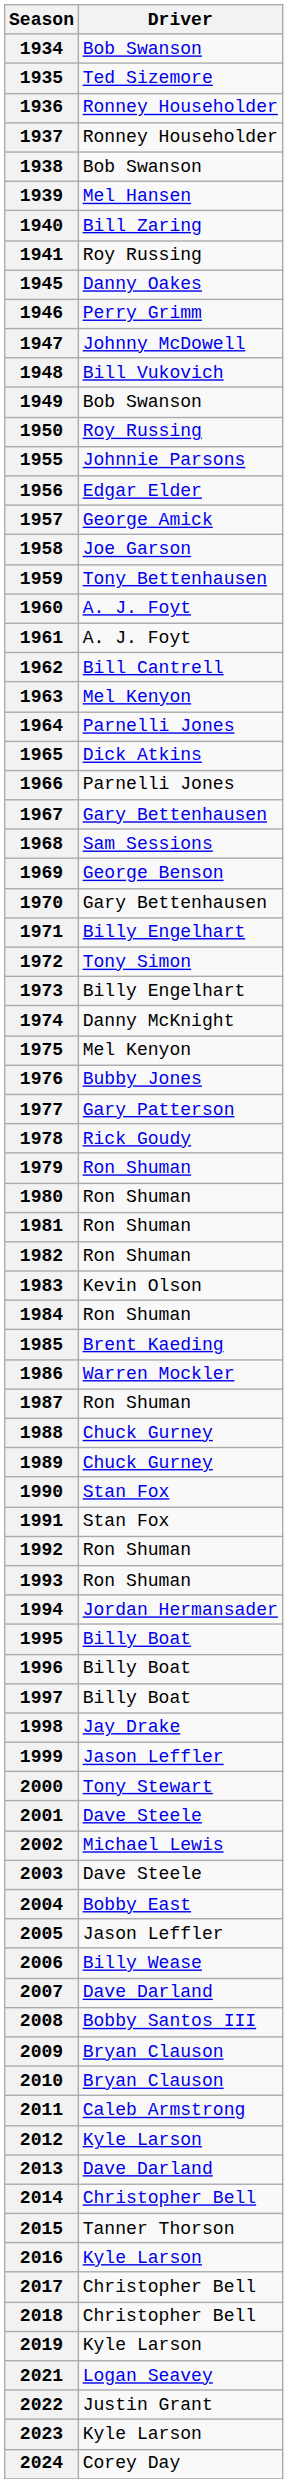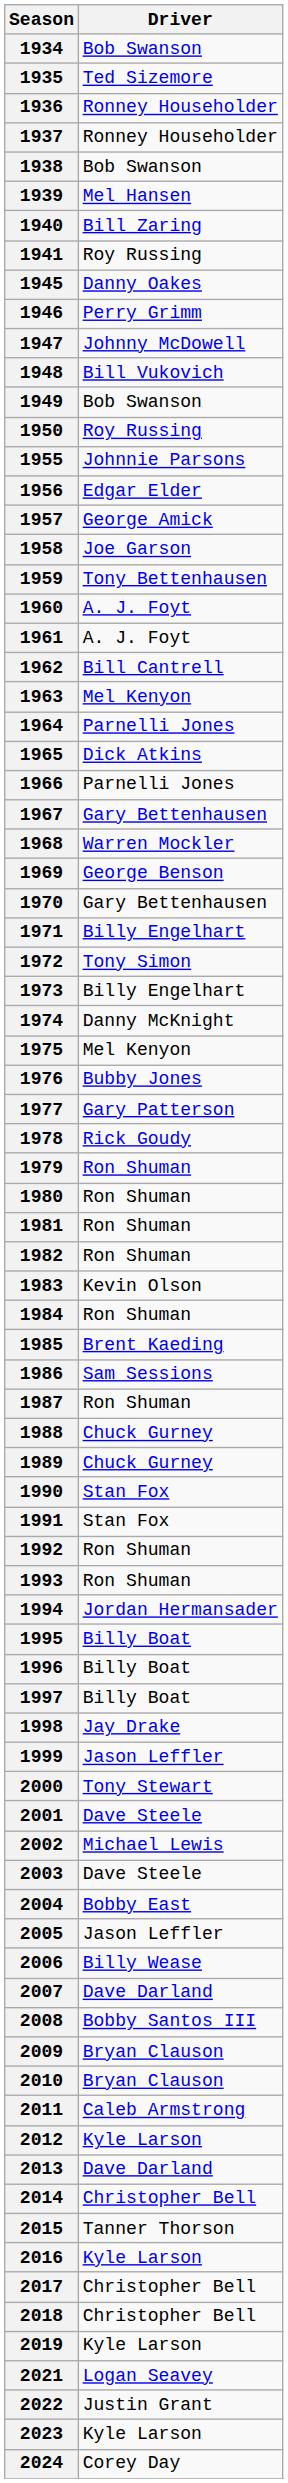 <table class="wikitable">
 <tr>
 <th>Season</th>
 <th>Driver</th>
 </tr>
 <tr>
 <th>1934</th>
 <td><a href='#'>Bob Swanson</a></td>
 </tr>
 <tr>
 <th>1935</th>
 <td><a href='#'>Ted Sizemore</a></td>
 </tr>
 <tr>
 <th>1936</th>
 <td><a href='#'>Ronney Householder</a></td>
 </tr>
 <tr>
 <th>1937</th>
 <td>Ronney Householder</td>
 </tr>
 <tr>
 <th>1938</th>
 <td>Bob Swanson</td>
 </tr>
 <tr>
 <th>1939</th>
 <td><a href='#'>Mel Hansen</a></td>
 </tr>
 <tr>
 <th>1940</th>
 <td><a href='#'>Bill Zaring</a></td>
 </tr>
 <tr>
 <th>1941</th>
 <td>Roy Russing</td>
 </tr>
 <tr>
 <th>1945</th>
 <td><a href='#'>Danny Oakes</a></td>
 </tr>
 <tr>
 <th>1946</th>
 <td><a href='#'>Perry Grimm</a></td>
 </tr>
 <tr>
 <th>1947</th>
 <td><a href='#'>Johnny McDowell</a></td>
 </tr>
 <tr>
 <th>1948</th>
 <td><a href='#'>Bill Vukovich</a></td>
 </tr>
 <tr>
 <th>1949</th>
 <td>Bob Swanson</td>
 </tr>
 <tr>
 <th>1950</th>
 <td><a href='#'>Roy Russing</a></td>
 </tr>
 <tr>
 <th>1955</th>
 <td><a href='#'>Johnnie Parsons</a></td>
 </tr>
 <tr>
 <th>1956</th>
 <td><a href='#'>Edgar Elder</a></td>
 </tr>
 <tr>
 <th>1957</th>
 <td><a href='#'>George Amick</a></td>
 </tr>
 <tr>
 <th>1958</th>
 <td><a href='#'>Joe Garson</a></td>
 </tr>
 <tr>
 <th>1959</th>
 <td><a href='#'>Tony Bettenhausen</a></td>
 </tr>
 <tr>
 <th>1960</th>
 <td><a href='#'>A. J. Foyt</a></td>
 </tr>
 <tr>
 <th>1961</th>
 <td>A. J. Foyt</td>
 </tr>
 <tr>
 <th>1962</th>
 <td><a href='#'>Bill Cantrell</a></td>
 </tr>
 <tr>
 <th>1963</th>
 <td><a href='#'>Mel Kenyon</a></td>
 </tr>
 <tr>
 <th>1964</th>
 <td><a href='#'>Parnelli Jones</a></td>
 </tr>
 <tr>
 <th>1965</th>
 <td><a href='#'>Dick Atkins</a></td>
 </tr>
 <tr>
 <th>1966</th>
 <td>Parnelli Jones</td>
 </tr>
 <tr>
 <th>1967</th>
 <td><a href='#'>Gary Bettenhausen</a></td>
 </tr>
 <tr>
 <th>1968</th>
-<td><a href='#'>Sam Sessions</a></td>
+<td><a href='#'>Warren Mockler</a></td>
 </tr>
 <tr>
 <th>1969</th>
 <td><a href='#'>George Benson</a></td>
 </tr>
 <tr>
 <th>1970</th>
 <td>Gary Bettenhausen</td>
 </tr>
 <tr>
 <th>1971</th>
 <td><a href='#'>Billy Engelhart</a></td>
 </tr>
 <tr>
 <th>1972</th>
 <td><a href='#'>Tony Simon</a></td>
 </tr>
 <tr>
 <th>1973</th>
 <td>Billy Engelhart</td>
 </tr>
 <tr>
 <th>1974</th>
 <td>Danny McKnight</td>
 </tr>
 <tr>
 <th>1975</th>
 <td>Mel Kenyon</td>
 </tr>
 <tr>
 <th>1976</th>
 <td><a href='#'>Bubby Jones</a></td>
 </tr>
 <tr>
 <th>1977</th>
 <td><a href='#'>Gary Patterson</a></td>
 </tr>
 <tr>
 <th>1978</th>
 <td><a href='#'>Rick Goudy</a></td>
 </tr>
 <tr>
 <th>1979</th>
 <td><a href='#'>Ron Shuman</a></td>
 </tr>
 <tr>
 <th>1980</th>
 <td>Ron Shuman</td>
 </tr>
 <tr>
 <th>1981</th>
 <td>Ron Shuman</td>
 </tr>
 <tr>
 <th>1982</th>
 <td>Ron Shuman</td>
 </tr>
 <tr>
 <th>1983</th>
 <td>Kevin Olson</td>
 </tr>
 <tr>
 <th>1984</th>
 <td>Ron Shuman</td>
 </tr>
 <tr>
 <th>1985</th>
 <td><a href='#'>Brent Kaeding</a></td>
 </tr>
 <tr>
 <th>1986</th>
-<td><a href='#'>Warren Mockler</a></td>
+<td><a href='#'>Sam Sessions</a></td>
 </tr>
 <tr>
 <th>1987</th>
 <td>Ron Shuman</td>
 </tr>
 <tr>
 <th>1988</th>
 <td><a href='#'>Chuck Gurney</a></td>
 </tr>
 <tr>
 <th>1989</th>
 <td><a href='#'>Chuck Gurney</a></td>
 </tr>
 <tr>
 <th>1990</th>
 <td><a href='#'>Stan Fox</a></td>
 </tr>
 <tr>
 <th>1991</th>
 <td>Stan Fox</td>
 </tr>
 <tr>
 <th>1992</th>
 <td>Ron Shuman</td>
 </tr>
 <tr>
 <th>1993</th>
 <td>Ron Shuman</td>
 </tr>
 <tr>
 <th>1994</th>
 <td><a href='#'>Jordan Hermansader</a></td>
 </tr>
 <tr>
 <th>1995</th>
 <td><a href='#'>Billy Boat</a></td>
 </tr>
 <tr>
 <th>1996</th>
 <td>Billy Boat</td>
 </tr>
 <tr>
 <th>1997</th>
 <td>Billy Boat</td>
 </tr>
 <tr>
 <th>1998</th>
 <td><a href='#'>Jay Drake</a></td>
 </tr>
 <tr>
 <th>1999</th>
 <td><a href='#'>Jason Leffler</a></td>
 </tr>
 <tr>
 <th>2000</th>
 <td><a href='#'>Tony Stewart</a></td>
 </tr>
 <tr>
 <th>2001</th>
 <td><a href='#'>Dave Steele</a></td>
 </tr>
 <tr>
 <th>2002</th>
 <td><a href='#'>Michael Lewis</a></td>
 </tr>
 <tr>
 <th>2003</th>
 <td>Dave Steele</td>
 </tr>
 <tr>
 <th>2004</th>
 <td><a href='#'>Bobby East</a></td>
 </tr>
 <tr>
 <th>2005</th>
 <td>Jason Leffler</td>
 </tr>
 <tr>
 <th>2006</th>
 <td><a href='#'>Billy Wease</a></td>
 </tr>
 <tr>
 <th>2007</th>
 <td><a href='#'>Dave Darland</a></td>
 </tr>
 <tr>
 <th>2008</th>
 <td><a href='#'>Bobby Santos III</a></td>
 </tr>
 <tr>
 <th>2009</th>
 <td><a href='#'>Bryan Clauson</a></td>
 </tr>
 <tr>
 <th>2010</th>
 <td><a href='#'>Bryan Clauson</a></td>
 </tr>
 <tr>
 <th>2011</th>
 <td><a href='#'>Caleb Armstrong</a></td>
 </tr>
 <tr>
 <th>2012</th>
 <td><a href='#'>Kyle Larson</a></td>
 </tr>
 <tr>
 <th>2013</th>
 <td><a href='#'>Dave Darland</a></td>
 </tr>
 <tr>
 <th>2014</th>
 <td><a href='#'>Christopher Bell</a></td>
 </tr>
 <tr>
 <th>2015</th>
 <td>Tanner Thorson</td>
 </tr>
 <tr>
 <th>2016</th>
 <td><a href='#'>Kyle Larson</a></td>
 </tr>
 <tr>
 <th>2017</th>
 <td>Christopher Bell</td>
 </tr>
 <tr>
 <th>2018</th>
 <td>Christopher Bell</td>
 </tr>
 <tr>
 <th>2019</th>
 <td>Kyle Larson</td>
 </tr>
 <tr>
 <th>2021</th>
 <td><a href='#'>Logan Seavey</a></td>
 </tr>
 <tr>
 <th>2022</th>
 <td>Justin Grant </td>
 </tr>
 <tr>
 <th>2023</th>
 <td>Kyle Larson </td>
 </tr>
 <tr>
 <th>2024</th>
 <td>Corey Day</td>
 </tr>
 </table>
